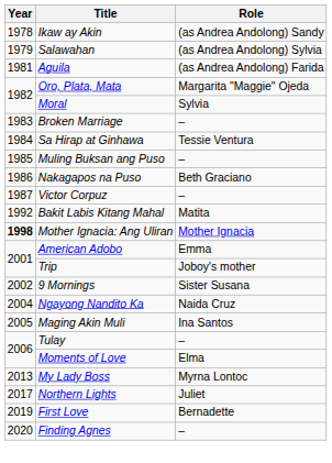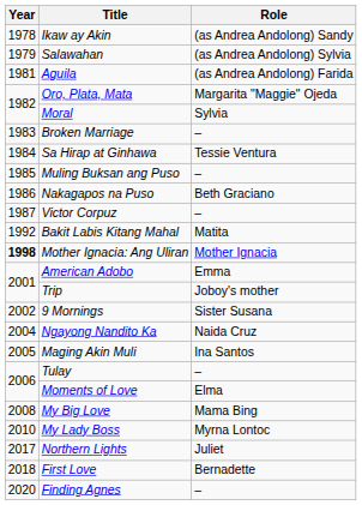 <table class="wikitable sortable">
 <tr>
 <th>Year</th>
 <th>Title</th>
 <th>Role</th>
 </tr>
 <tr>
 <td>1978</td>
 <td><em>Ikaw ay Akin</em></td>
 <td>(as Andrea Andolong) Sandy</td>
 </tr>
 <tr>
 <td>1979</td>
 <td><em>Salawahan</em></td>
 <td>(as Andrea Andolong) Sylvia</td>
 </tr>
 <tr>
 <td>1981</td>
 <td><em><a href='#'>Aguila</a></em></td>
 <td>(as Andrea Andolong) Farida</td>
 </tr>
 <tr>
 <td rowspan="2">1982</td>
 <td><em><a href='#'>Oro, Plata, Mata</a></em></td>
 <td>Margarita "Maggie" Ojeda</td>
 </tr>
 <tr>
 <td><em><a href='#'>Moral</a></em></td>
 <td>Sylvia</td>
 </tr>
 <tr>
 <td>1983</td>
 <td><em>Broken Marriage</em></td>
 <td>–</td>
 </tr>
 <tr>
 <td>1984</td>
 <td><em>Sa Hirap at Ginhawa</em></td>
 <td>Tessie Ventura</td>
 </tr>
 <tr>
 <td>1985</td>
 <td><em>Muling Buksan ang Puso</em></td>
 <td>–</td>
 </tr>
 <tr>
 <td>1986</td>
 <td><em>Nakagapos na Puso</em></td>
 <td>Beth Graciano</td>
 </tr>
 <tr>
 <td>1987</td>
 <td><em>Victor Corpuz</em></td>
 <td>–</td>
 </tr>
 <tr>
 <td>1992</td>
 <td><em>Bakit Labis Kitang Mahal</em></td>
 <td>Matita</td>
 </tr>
 <tr>
 <td><strong>1998</strong></td>
 <td><em>Mother Ignacia: Ang Uliran</em></td>
 <td><a href='#'>Mother Ignacia</a></td>
 </tr>
 <tr>
 <td rowspan="2">2001</td>
 <td><em><a href='#'>American Adobo</a></em></td>
 <td>Emma</td>
 </tr>
 <tr>
 <td><em>Trip</em></td>
 <td>Joboy's mother</td>
 </tr>
 <tr>
 <td>2002</td>
 <td><em>9 Mornings</em></td>
 <td>Sister Susana</td>
 </tr>
 <tr>
 <td>2004</td>
 <td><em><a href='#'>Ngayong Nandito Ka</a></em></td>
 <td>Naida Cruz</td>
 </tr>
 <tr>
 <td>2005</td>
 <td><em>Maging Akin Muli</em></td>
 <td>Ina Santos</td>
 </tr>
 <tr>
 <td rowspan="2">2006</td>
 <td><em>Tulay</em></td>
 <td>–</td>
 </tr>
 <tr>
 <td><em><a href='#'>Moments of Love</a></em></td>
 <td>Elma</td>
 </tr>
 <tr>
-<td>2013</td>
+<td>2008</td>
+<td><em><a href='#'>My Big Love</a></em></td>
+<td>Mama Bing</td>
+</tr>
+<tr>
+<td>2010</td>
 <td><em><a href='#'>My Lady Boss</a></em></td>
 <td>Myrna Lontoc</td>
 </tr>
 <tr>
 <td>2017</td>
 <td><em><a href='#'>Northern Lights</a></em></td>
 <td>Juliet</td>
 </tr>
 <tr>
-<td>2019</td>
+<td>2018</td>
 <td><em><a href='#'>First Love</a></em></td>
 <td>Bernadette</td>
 </tr>
 <tr>
 <td>2020</td>
 <td><em><a href='#'>Finding Agnes</a></em></td>
 <td>–</td>
 </tr>
 </table>
